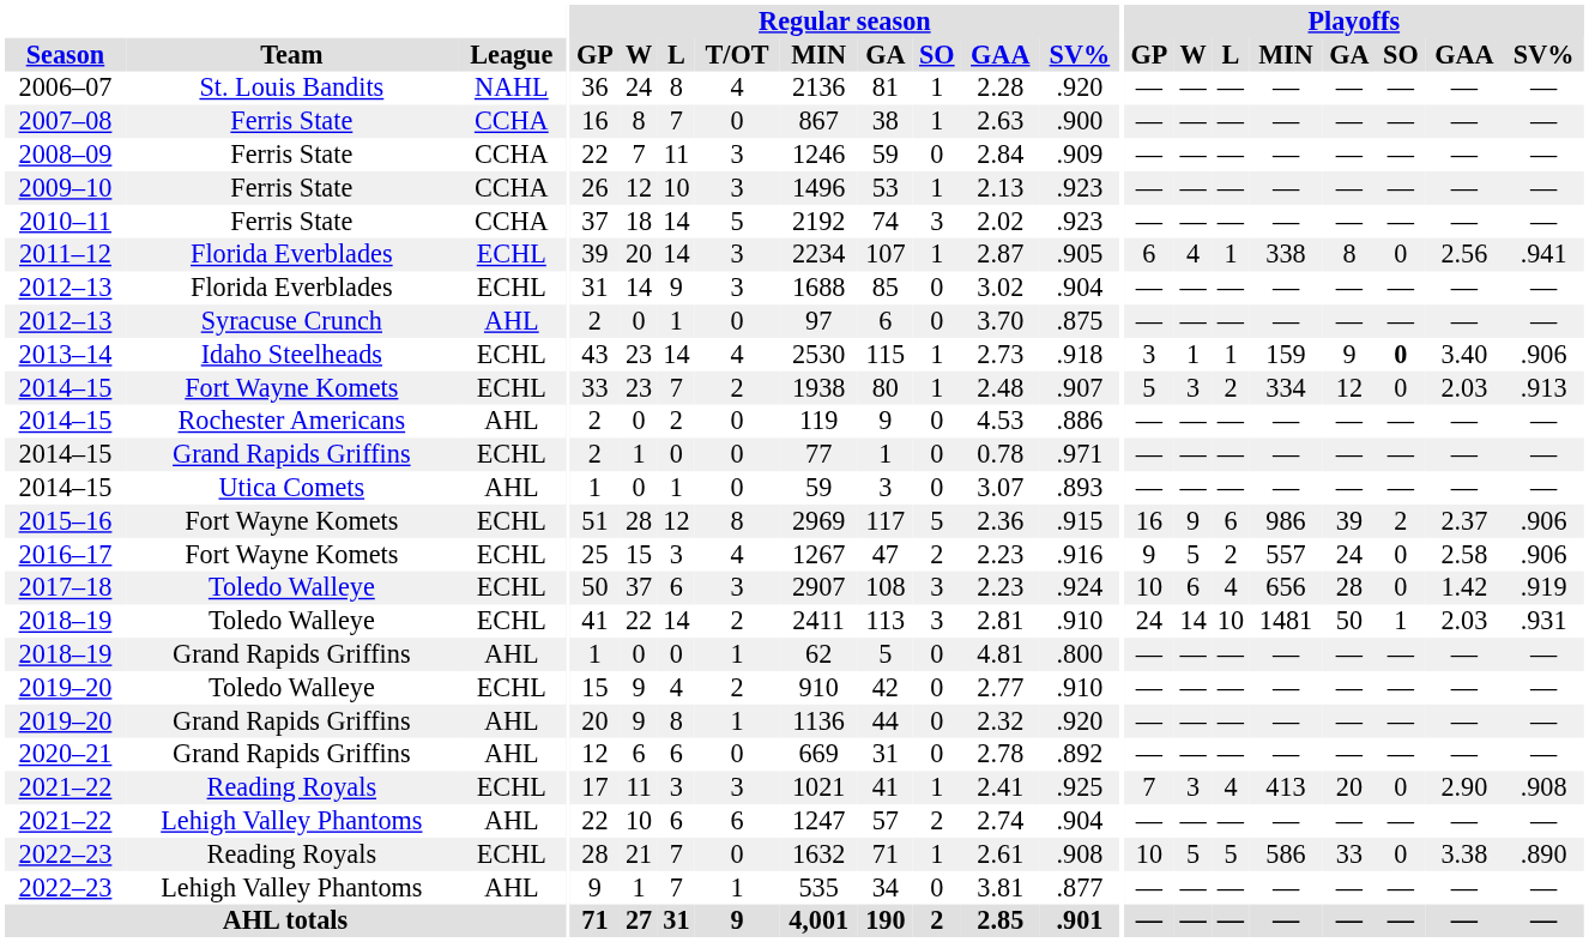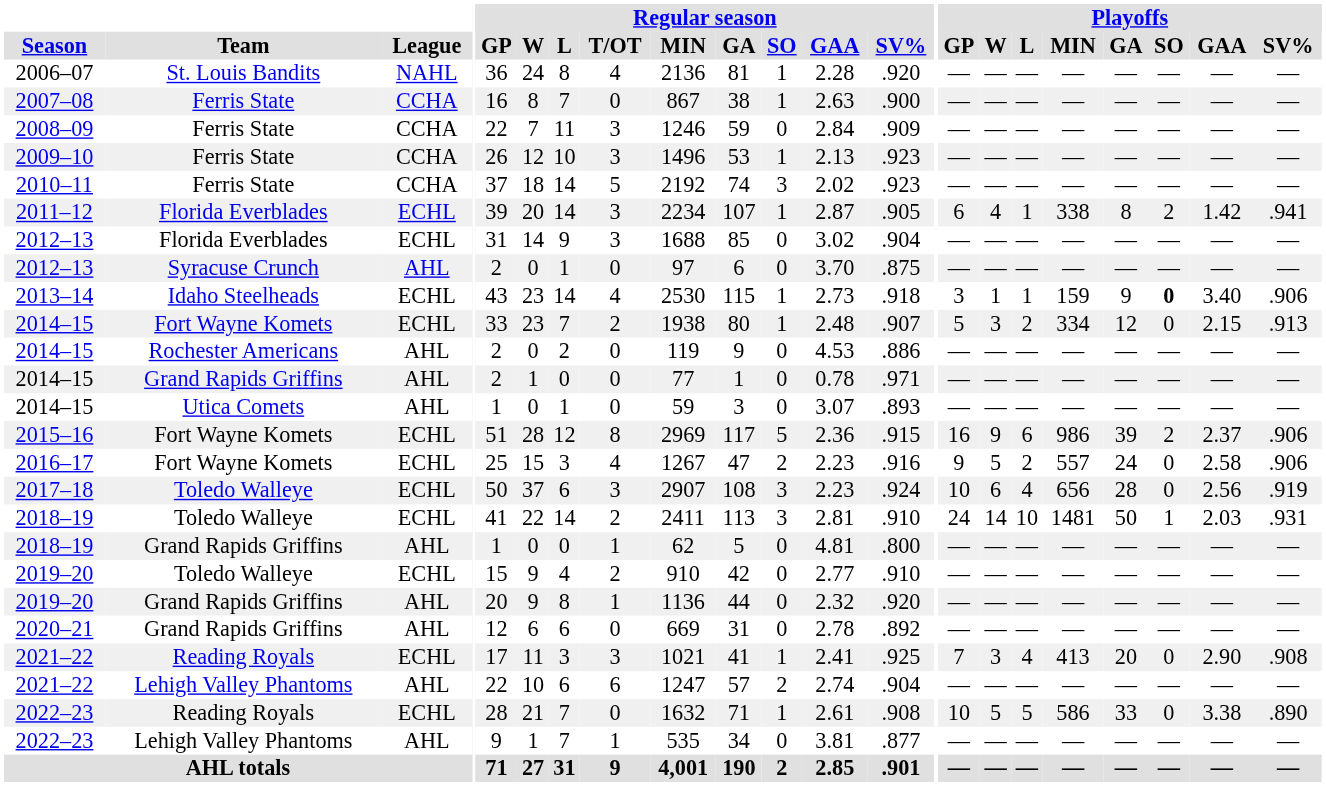 <table border="0" cellpadding="1" cellspacing="0" style="text-align:center; width:75%">
 <tr ALIGN="center" bgcolor="#e0e0e0">
 <th align="center" colspan="3" bgcolor="#ffffff"></th>
 <th align="center" rowspan="99" bgcolor="#ffffff"></th>
 <th align="center" colspan="9" bgcolor="#e0e0e0"><a href='#'>Regular season</a></th>
 <th align="center" rowspan="99" bgcolor="#ffffff"></th>
 <th align="center" colspan="8" bgcolor="#e0e0e0"><a href='#'>Playoffs</a></th>
 </tr>
 <tr ALIGN="center" bgcolor="#e0e0e0">
 <th><a href='#'>Season</a></th>
 <th>Team</th>
 <th>League</th>
 <th>GP</th>
 <th>W</th>
 <th>L</th>
 <th>T/OT</th>
 <th>MIN</th>
 <th>GA</th>
 <th><a href='#'>SO</a></th>
 <th><a href='#'>GAA</a></th>
 <th><a href='#'>SV%</a></th>
 <th>GP</th>
 <th>W</th>
 <th>L</th>
 <th>MIN</th>
 <th>GA</th>
 <th>SO</th>
 <th>GAA</th>
 <th>SV%</th>
 </tr>
 <tr ALIGN="center">
 <td>2006–07</td>
 <td><a href='#'>St. Louis Bandits</a></td>
 <td><a href='#'>NAHL</a></td>
 <td>36</td>
 <td>24</td>
 <td>8</td>
 <td>4</td>
 <td>2136</td>
 <td>81</td>
 <td>1</td>
 <td>2.28</td>
 <td>.920</td>
 <td>—</td>
 <td>—</td>
 <td>—</td>
 <td>—</td>
 <td>—</td>
 <td>—</td>
 <td>—</td>
 <td>—</td>
 </tr>
 <tr ALIGN="center" bgcolor="#f0f0f0">
 <td><a href='#'>2007–08</a></td>
 <td><a href='#'>Ferris State</a></td>
 <td><a href='#'>CCHA</a></td>
 <td>16</td>
 <td>8</td>
 <td>7</td>
 <td>0</td>
 <td>867</td>
 <td>38</td>
 <td>1</td>
 <td>2.63</td>
 <td>.900</td>
 <td>—</td>
 <td>—</td>
 <td>—</td>
 <td>—</td>
 <td>—</td>
 <td>—</td>
 <td>—</td>
 <td>—</td>
 </tr>
 <tr ALIGN="center">
 <td><a href='#'>2008–09</a></td>
 <td>Ferris State</td>
 <td>CCHA</td>
 <td>22</td>
 <td>7</td>
 <td>11</td>
 <td>3</td>
 <td>1246</td>
 <td>59</td>
 <td>0</td>
 <td>2.84</td>
 <td>.909</td>
 <td>—</td>
 <td>—</td>
 <td>—</td>
 <td>—</td>
 <td>—</td>
 <td>—</td>
 <td>—</td>
 <td>—</td>
 </tr>
 <tr ALIGN="center" bgcolor="#f0f0f0">
 <td><a href='#'>2009–10</a></td>
 <td>Ferris State</td>
 <td>CCHA</td>
 <td>26</td>
 <td>12</td>
 <td>10</td>
 <td>3</td>
 <td>1496</td>
 <td>53</td>
 <td>1</td>
 <td>2.13</td>
 <td>.923</td>
 <td>—</td>
 <td>—</td>
 <td>—</td>
 <td>—</td>
 <td>—</td>
 <td>—</td>
 <td>—</td>
 <td>—</td>
 </tr>
 <tr ALIGN="center">
 <td><a href='#'>2010–11</a></td>
 <td>Ferris State</td>
 <td>CCHA</td>
 <td>37</td>
 <td>18</td>
 <td>14</td>
 <td>5</td>
 <td>2192</td>
 <td>74</td>
 <td>3</td>
 <td>2.02</td>
 <td>.923</td>
 <td>—</td>
 <td>—</td>
 <td>—</td>
 <td>—</td>
 <td>—</td>
 <td>—</td>
 <td>—</td>
 <td>—</td>
 </tr>
 <tr ALIGN="center" bgcolor="#f0f0f0">
 <td><a href='#'>2011–12</a></td>
 <td><a href='#'>Florida Everblades</a></td>
 <td><a href='#'>ECHL</a></td>
 <td>39</td>
 <td>20</td>
 <td>14</td>
 <td>3</td>
 <td>2234</td>
 <td>107</td>
 <td>1</td>
 <td>2.87</td>
 <td>.905</td>
 <td>6</td>
 <td>4</td>
 <td>1</td>
 <td>338</td>
 <td>8</td>
-<td>0</td>
-<td>2.56</td>
+<td>2</td>
+<td>1.42</td>
 <td>.941</td>
 </tr>
 <tr ALIGN="center">
 <td><a href='#'>2012–13</a></td>
 <td>Florida Everblades</td>
 <td>ECHL</td>
 <td>31</td>
 <td>14</td>
 <td>9</td>
 <td>3</td>
 <td>1688</td>
 <td>85</td>
 <td>0</td>
 <td>3.02</td>
 <td>.904</td>
 <td>—</td>
 <td>—</td>
 <td>—</td>
 <td>—</td>
 <td>—</td>
 <td>—</td>
 <td>—</td>
 <td>—</td>
 </tr>
 <tr ALIGN="center" bgcolor="#f0f0f0">
 <td><a href='#'>2012–13</a></td>
 <td><a href='#'>Syracuse Crunch</a></td>
 <td><a href='#'>AHL</a></td>
 <td>2</td>
 <td>0</td>
 <td>1</td>
 <td>0</td>
 <td>97</td>
 <td>6</td>
 <td>0</td>
 <td>3.70</td>
 <td>.875</td>
 <td>—</td>
 <td>—</td>
 <td>—</td>
 <td>—</td>
 <td>—</td>
 <td>—</td>
 <td>—</td>
 <td>—</td>
 </tr>
 <tr ALIGN="center">
 <td><a href='#'>2013–14</a></td>
 <td><a href='#'>Idaho Steelheads</a></td>
 <td>ECHL</td>
 <td>43</td>
 <td>23</td>
 <td>14</td>
 <td>4</td>
 <td>2530</td>
 <td>115</td>
 <td>1</td>
 <td>2.73</td>
 <td>.918</td>
 <td>3</td>
 <td>1</td>
 <td>1</td>
 <td>159</td>
 <td>9</td>
 <td><strong>0</strong></td>
 <td>3.40</td>
 <td>.906</td>
 </tr>
 <tr ALIGN="center" bgcolor="#f0f0f0">
 <td><a href='#'>2014–15</a></td>
 <td><a href='#'>Fort Wayne Komets</a></td>
 <td>ECHL</td>
 <td>33</td>
 <td>23</td>
 <td>7</td>
 <td>2</td>
 <td>1938</td>
 <td>80</td>
 <td>1</td>
 <td>2.48</td>
 <td>.907</td>
 <td>5</td>
 <td>3</td>
 <td>2</td>
 <td>334</td>
 <td>12</td>
 <td>0</td>
-<td>2.03</td>
+<td>2.15</td>
 <td>.913</td>
 </tr>
 <tr ALIGN="center">
 <td><a href='#'>2014–15</a></td>
 <td><a href='#'>Rochester Americans</a></td>
 <td>AHL</td>
 <td>2</td>
 <td>0</td>
 <td>2</td>
 <td>0</td>
 <td>119</td>
 <td>9</td>
 <td>0</td>
 <td>4.53</td>
 <td>.886</td>
 <td>—</td>
 <td>—</td>
 <td>—</td>
 <td>—</td>
 <td>—</td>
 <td>—</td>
 <td>—</td>
 <td>—</td>
 </tr>
 <tr ALIGN="center" bgcolor="#f0f0f0">
 <td>2014–15</td>
 <td><a href='#'>Grand Rapids Griffins</a></td>
-<td>ECHL</td>
+<td>AHL</td>
 <td>2</td>
 <td>1</td>
 <td>0</td>
 <td>0</td>
 <td>77</td>
 <td>1</td>
 <td>0</td>
 <td>0.78</td>
 <td>.971</td>
 <td>—</td>
 <td>—</td>
 <td>—</td>
 <td>—</td>
 <td>—</td>
 <td>—</td>
 <td>—</td>
 <td>—</td>
 </tr>
 <tr ALIGN="center">
 <td>2014–15</td>
 <td><a href='#'>Utica Comets</a></td>
 <td>AHL</td>
 <td>1</td>
 <td>0</td>
 <td>1</td>
 <td>0</td>
 <td>59</td>
 <td>3</td>
 <td>0</td>
 <td>3.07</td>
 <td>.893</td>
 <td>—</td>
 <td>—</td>
 <td>—</td>
 <td>—</td>
 <td>—</td>
 <td>—</td>
 <td>—</td>
 <td>—</td>
 </tr>
 <tr ALIGN="center" bgcolor="#f0f0f0">
 <td><a href='#'>2015–16</a></td>
 <td>Fort Wayne Komets</td>
 <td>ECHL</td>
 <td>51</td>
 <td>28</td>
 <td>12</td>
 <td>8</td>
 <td>2969</td>
 <td>117</td>
 <td>5</td>
 <td>2.36</td>
 <td>.915</td>
 <td>16</td>
 <td>9</td>
 <td>6</td>
 <td>986</td>
 <td>39</td>
 <td>2</td>
 <td>2.37</td>
 <td>.906</td>
 </tr>
 <tr ALIGN="center">
 <td><a href='#'>2016–17</a></td>
 <td>Fort Wayne Komets</td>
 <td>ECHL</td>
 <td>25</td>
 <td>15</td>
 <td>3</td>
 <td>4</td>
 <td>1267</td>
 <td>47</td>
 <td>2</td>
 <td>2.23</td>
 <td>.916</td>
 <td>9</td>
 <td>5</td>
 <td>2</td>
 <td>557</td>
 <td>24</td>
 <td>0</td>
 <td>2.58</td>
 <td>.906</td>
 </tr>
 <tr ALIGN="center" bgcolor="#f0f0f0">
 <td><a href='#'>2017–18</a></td>
 <td><a href='#'>Toledo Walleye</a></td>
 <td>ECHL</td>
 <td>50</td>
 <td>37</td>
 <td>6</td>
 <td>3</td>
 <td>2907</td>
 <td>108</td>
 <td>3</td>
 <td>2.23</td>
 <td>.924</td>
 <td>10</td>
 <td>6</td>
 <td>4</td>
 <td>656</td>
 <td>28</td>
 <td>0</td>
-<td>1.42</td>
+<td>2.56</td>
 <td>.919</td>
 </tr>
 <tr ALIGN="center">
 <td><a href='#'>2018–19</a></td>
 <td>Toledo Walleye</td>
 <td>ECHL</td>
 <td>41</td>
 <td>22</td>
 <td>14</td>
 <td>2</td>
 <td>2411</td>
 <td>113</td>
 <td>3</td>
 <td>2.81</td>
 <td>.910</td>
 <td>24</td>
 <td>14</td>
 <td>10</td>
 <td>1481</td>
 <td>50</td>
 <td>1</td>
 <td>2.03</td>
 <td>.931</td>
 </tr>
 <tr ALIGN="center" bgcolor="#f0f0f0">
 <td><a href='#'>2018–19</a></td>
 <td>Grand Rapids Griffins</td>
 <td>AHL</td>
 <td>1</td>
 <td>0</td>
 <td>0</td>
 <td>1</td>
 <td>62</td>
 <td>5</td>
 <td>0</td>
 <td>4.81</td>
 <td>.800</td>
 <td>—</td>
 <td>—</td>
 <td>—</td>
 <td>—</td>
 <td>—</td>
 <td>—</td>
 <td>—</td>
 <td>—</td>
 </tr>
 <tr ALIGN="center">
 <td><a href='#'>2019–20</a></td>
 <td>Toledo Walleye</td>
 <td>ECHL</td>
 <td>15</td>
 <td>9</td>
 <td>4</td>
 <td>2</td>
 <td>910</td>
 <td>42</td>
 <td>0</td>
 <td>2.77</td>
 <td>.910</td>
 <td>—</td>
 <td>—</td>
 <td>—</td>
 <td>—</td>
 <td>—</td>
 <td>—</td>
 <td>—</td>
 <td>—</td>
 </tr>
 <tr ALIGN="center" bgcolor="#f0f0f0">
 <td><a href='#'>2019–20</a></td>
 <td>Grand Rapids Griffins</td>
 <td>AHL</td>
 <td>20</td>
 <td>9</td>
 <td>8</td>
 <td>1</td>
 <td>1136</td>
 <td>44</td>
 <td>0</td>
 <td>2.32</td>
 <td>.920</td>
 <td>—</td>
 <td>—</td>
 <td>—</td>
 <td>—</td>
 <td>—</td>
 <td>—</td>
 <td>—</td>
 <td>—</td>
 </tr>
 <tr ALIGN="center">
 <td><a href='#'>2020–21</a></td>
 <td>Grand Rapids Griffins</td>
 <td>AHL</td>
 <td>12</td>
 <td>6</td>
 <td>6</td>
 <td>0</td>
 <td>669</td>
 <td>31</td>
 <td>0</td>
 <td>2.78</td>
 <td>.892</td>
 <td>—</td>
 <td>—</td>
 <td>—</td>
 <td>—</td>
 <td>—</td>
 <td>—</td>
 <td>—</td>
 <td>—</td>
 </tr>
 <tr ALIGN="center" bgcolor="#f0f0f0">
 <td><a href='#'>2021–22</a></td>
 <td><a href='#'>Reading Royals</a></td>
 <td>ECHL</td>
 <td>17</td>
 <td>11</td>
 <td>3</td>
 <td>3</td>
 <td>1021</td>
 <td>41</td>
 <td>1</td>
 <td>2.41</td>
 <td>.925</td>
 <td>7</td>
 <td>3</td>
 <td>4</td>
 <td>413</td>
 <td>20</td>
 <td>0</td>
 <td>2.90</td>
 <td>.908</td>
 </tr>
 <tr ALIGN="center">
 <td><a href='#'>2021–22</a></td>
 <td><a href='#'>Lehigh Valley Phantoms</a></td>
 <td>AHL</td>
 <td>22</td>
 <td>10</td>
 <td>6</td>
 <td>6</td>
 <td>1247</td>
 <td>57</td>
 <td>2</td>
 <td>2.74</td>
 <td>.904</td>
 <td>—</td>
 <td>—</td>
 <td>—</td>
 <td>—</td>
 <td>—</td>
 <td>—</td>
 <td>—</td>
 <td>—</td>
 </tr>
 <tr ALIGN="center" bgcolor="#f0f0f0">
 <td><a href='#'>2022–23</a></td>
 <td>Reading Royals</td>
 <td>ECHL</td>
 <td>28</td>
 <td>21</td>
 <td>7</td>
 <td>0</td>
 <td>1632</td>
 <td>71</td>
 <td>1</td>
 <td>2.61</td>
 <td>.908</td>
 <td>10</td>
 <td>5</td>
 <td>5</td>
 <td>586</td>
 <td>33</td>
 <td>0</td>
 <td>3.38</td>
 <td>.890</td>
 </tr>
 <tr ALIGN="center">
 <td><a href='#'>2022–23</a></td>
 <td>Lehigh Valley Phantoms</td>
 <td>AHL</td>
 <td>9</td>
 <td>1</td>
 <td>7</td>
 <td>1</td>
 <td>535</td>
 <td>34</td>
 <td>0</td>
 <td>3.81</td>
 <td>.877</td>
 <td>—</td>
 <td>—</td>
 <td>—</td>
 <td>—</td>
 <td>—</td>
 <td>—</td>
 <td>—</td>
 <td>—</td>
 </tr>
 <tr ALIGN="center" bgcolor="#e0e0e0">
 <th colspan="3">AHL totals</th>
 <th>71</th>
 <th>27</th>
 <th>31</th>
 <th>9</th>
 <th>4,001</th>
 <th>190</th>
 <th>2</th>
 <th>2.85</th>
 <th>.901</th>
 <th>—</th>
 <th>—</th>
 <th>—</th>
 <th>—</th>
 <th>—</th>
 <th>—</th>
 <th>—</th>
 <th>—</th>
 </tr>
 </table>
